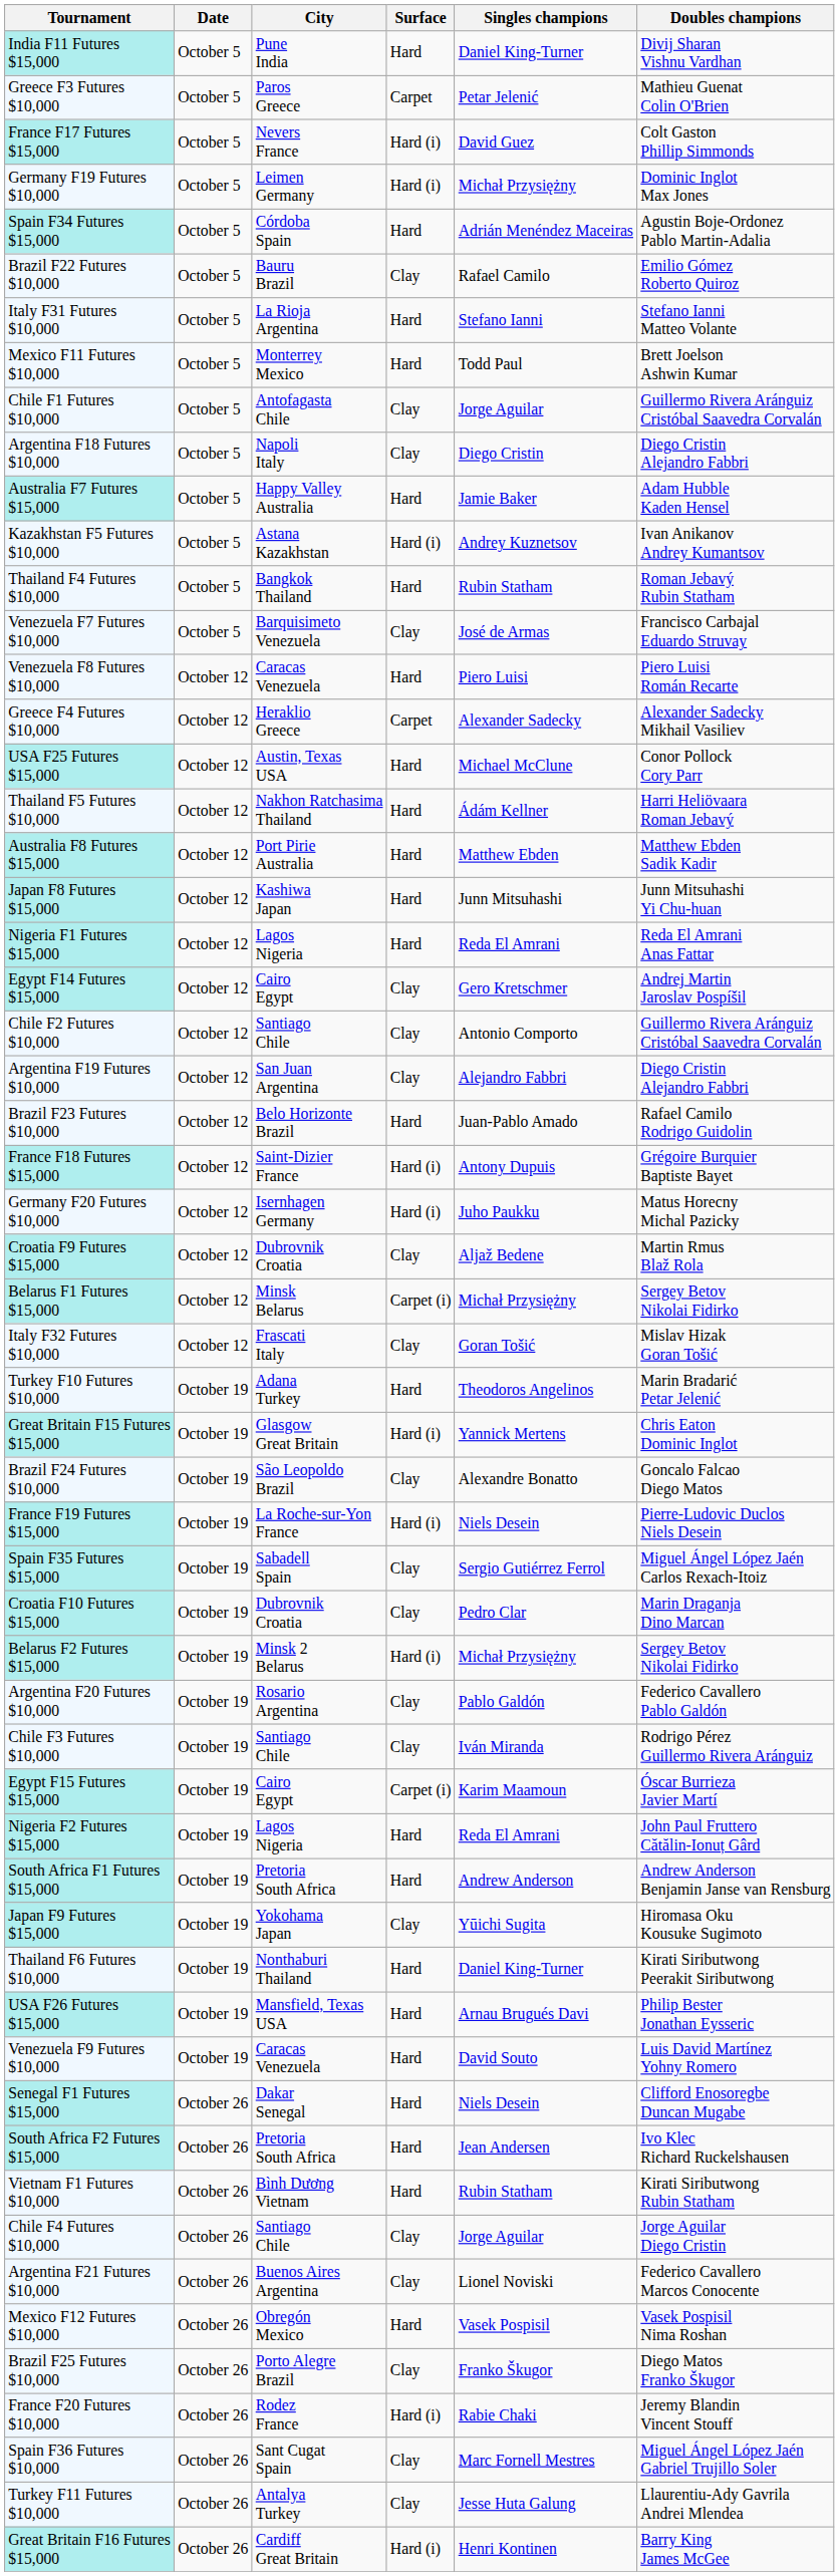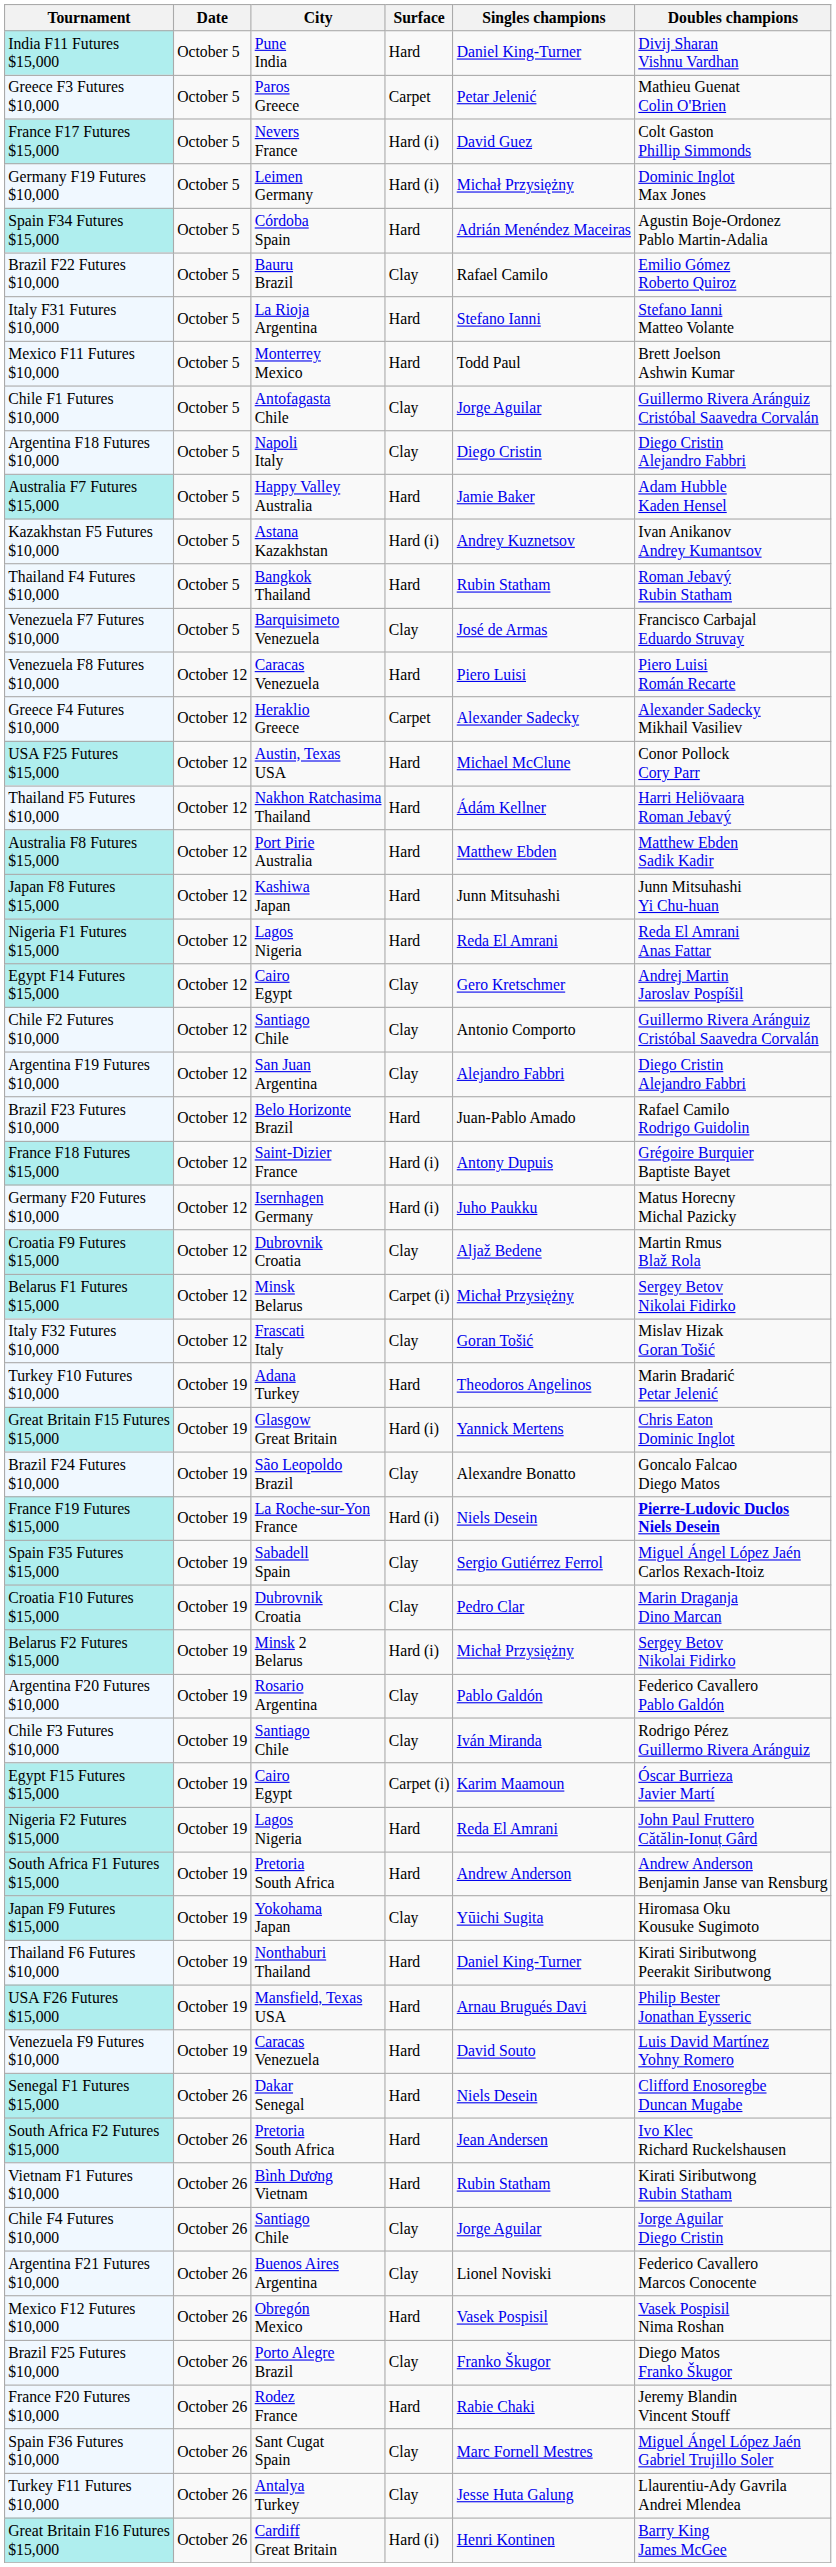 <table class="sortable wikitable" style="font-size:90%">
 <tr>
 <th>Tournament</th>
 <th>Date</th>
 <th>City</th>
 <th>Surface</th>
 <th>Singles champions</th>
 <th>Doubles champions</th>
 </tr>
 <tr>
 <td style="background:#afeeee;">India F11 Futures<br>$15,000</td>
 <td>October 5</td>
 <td><a href='#'>Pune</a><br>India</td>
 <td>Hard</td>
 <td> <a href='#'>Daniel King-Turner</a></td>
 <td> <a href='#'>Divij Sharan</a><br> <a href='#'>Vishnu Vardhan</a></td>
 </tr>
 <tr>
 <td style="background:#f0f8ff;">Greece F3 Futures<br>$10,000</td>
 <td>October 5</td>
 <td><a href='#'>Paros</a><br>Greece</td>
 <td>Carpet</td>
 <td> <a href='#'>Petar Jelenić</a></td>
 <td> Mathieu Guenat<br> <a href='#'>Colin O'Brien</a></td>
 </tr>
 <tr>
 <td style="background:#afeeee;">France F17 Futures<br>$15,000</td>
 <td>October 5</td>
 <td><a href='#'>Nevers</a><br>France</td>
 <td>Hard (i)</td>
 <td> <a href='#'>David Guez</a></td>
 <td> Colt Gaston<br> <a href='#'>Phillip Simmonds</a></td>
 </tr>
 <tr>
 <td style="background:#f0f8ff;">Germany F19 Futures<br>$10,000</td>
 <td>October 5</td>
 <td><a href='#'>Leimen</a><br>Germany</td>
 <td>Hard (i)</td>
 <td> <a href='#'>Michał Przysiężny</a></td>
 <td> <a href='#'>Dominic Inglot</a><br> Max Jones</td>
 </tr>
 <tr>
 <td style="background:#afeeee;">Spain F34 Futures<br>$15,000</td>
 <td>October 5</td>
 <td><a href='#'>Córdoba</a><br>Spain</td>
 <td>Hard</td>
 <td> <a href='#'>Adrián Menéndez Maceiras</a></td>
 <td> Agustin Boje-Ordonez<br> Pablo Martin-Adalia</td>
 </tr>
 <tr>
 <td style="background:#f0f8ff;">Brazil F22 Futures<br>$10,000</td>
 <td>October 5</td>
 <td><a href='#'>Bauru</a><br>Brazil</td>
 <td>Clay</td>
 <td> Rafael Camilo</td>
 <td> <a href='#'>Emilio Gómez</a><br> <a href='#'>Roberto Quiroz</a></td>
 </tr>
 <tr>
 <td style="background:#f0f8ff;">Italy F31 Futures<br>$10,000</td>
 <td>October 5</td>
 <td><a href='#'>La Rioja</a><br>Argentina</td>
 <td>Hard</td>
 <td> <a href='#'>Stefano Ianni</a></td>
 <td> <a href='#'>Stefano Ianni</a><br> Matteo Volante</td>
 </tr>
 <tr>
 <td style="background:#f0f8ff;">Mexico F11 Futures<br>$10,000</td>
 <td>October 5</td>
 <td><a href='#'>Monterrey</a><br>Mexico</td>
 <td>Hard</td>
 <td> Todd Paul</td>
 <td> Brett Joelson<br> Ashwin Kumar</td>
 </tr>
 <tr>
 <td style="background:#f0f8ff;">Chile F1 Futures<br>$10,000</td>
 <td>October 5</td>
 <td><a href='#'>Antofagasta</a><br>Chile</td>
 <td>Clay</td>
 <td> <a href='#'>Jorge Aguilar</a></td>
 <td> <a href='#'>Guillermo Rivera Aránguiz</a><br> <a href='#'>Cristóbal Saavedra Corvalán</a></td>
 </tr>
 <tr>
 <td style="background:#f0f8ff;">Argentina F18 Futures<br>$10,000</td>
 <td>October 5</td>
 <td><a href='#'>Napoli</a><br>Italy</td>
 <td>Clay</td>
 <td> <a href='#'>Diego Cristin</a></td>
 <td> <a href='#'>Diego Cristin</a><br> <a href='#'>Alejandro Fabbri</a></td>
 </tr>
 <tr>
 <td style="background:#afeeee;">Australia F7 Futures<br>$15,000</td>
 <td>October 5</td>
 <td><a href='#'>Happy Valley</a><br>Australia</td>
 <td>Hard</td>
 <td> <a href='#'>Jamie Baker</a></td>
 <td> <a href='#'>Adam Hubble</a><br> <a href='#'>Kaden Hensel</a></td>
 </tr>
 <tr>
 <td style="background:#f0f8ff;">Kazakhstan F5 Futures<br>$10,000</td>
 <td>October 5</td>
 <td><a href='#'>Astana</a><br>Kazakhstan</td>
 <td>Hard (i)</td>
 <td> <a href='#'>Andrey Kuznetsov</a></td>
 <td> Ivan Anikanov<br> <a href='#'>Andrey Kumantsov</a></td>
 </tr>
 <tr>
 <td style="background:#f0f8ff;">Thailand F4 Futures<br>$10,000</td>
 <td>October 5</td>
 <td><a href='#'>Bangkok</a><br>Thailand</td>
 <td>Hard</td>
 <td> <a href='#'>Rubin Statham</a></td>
 <td> <a href='#'>Roman Jebavý</a><br> <a href='#'>Rubin Statham</a></td>
 </tr>
 <tr>
 <td style="background:#f0f8ff;">Venezuela F7 Futures<br>$10,000</td>
 <td>October 5</td>
 <td><a href='#'>Barquisimeto</a><br>Venezuela</td>
 <td>Clay</td>
 <td> <a href='#'>José de Armas</a></td>
 <td> Francisco Carbajal<br> <a href='#'>Eduardo Struvay</a></td>
 </tr>
 <tr>
 <td style="background:#f0f8ff;">Venezuela F8 Futures<br>$10,000</td>
 <td>October 12</td>
 <td><a href='#'>Caracas</a><br>Venezuela</td>
 <td>Hard</td>
 <td> <a href='#'>Piero Luisi</a></td>
 <td> <a href='#'>Piero Luisi</a><br> <a href='#'>Román Recarte</a></td>
 </tr>
 <tr>
 <td style="background:#f0f8ff;">Greece F4 Futures<br>$10,000</td>
 <td>October 12</td>
 <td><a href='#'>Heraklio</a><br>Greece</td>
 <td>Carpet</td>
 <td> <a href='#'>Alexander Sadecky</a></td>
 <td> <a href='#'>Alexander Sadecky</a><br> Mikhail Vasiliev</td>
 </tr>
 <tr>
 <td style="background:#afeeee;">USA F25 Futures<br>$15,000</td>
 <td>October 12</td>
 <td><a href='#'>Austin, Texas</a><br>USA</td>
 <td>Hard</td>
 <td> <a href='#'>Michael McClune</a></td>
 <td> Conor Pollock<br> <a href='#'>Cory Parr</a></td>
 </tr>
 <tr>
 <td style="background:#f0f8ff;">Thailand F5 Futures<br>$10,000</td>
 <td>October 12</td>
 <td><a href='#'>Nakhon Ratchasima</a><br>Thailand</td>
 <td>Hard</td>
 <td> <a href='#'>Ádám Kellner</a></td>
 <td> <a href='#'>Harri Heliövaara</a><br> <a href='#'>Roman Jebavý</a></td>
 </tr>
 <tr>
 <td style="background:#afeeee;">Australia F8 Futures<br>$15,000</td>
 <td>October 12</td>
 <td><a href='#'>Port Pirie</a><br>Australia</td>
 <td>Hard</td>
 <td> <a href='#'>Matthew Ebden</a></td>
 <td> <a href='#'>Matthew Ebden</a><br> <a href='#'>Sadik Kadir</a></td>
 </tr>
 <tr>
 <td style="background:#afeeee;">Japan F8 Futures<br>$15,000</td>
 <td>October 12</td>
 <td><a href='#'>Kashiwa</a><br>Japan</td>
 <td>Hard</td>
 <td> Junn Mitsuhashi</td>
 <td> Junn Mitsuhashi<br> <a href='#'>Yi Chu-huan</a></td>
 </tr>
 <tr>
 <td style="background:#afeeee;">Nigeria F1 Futures<br>$15,000</td>
 <td>October 12</td>
 <td><a href='#'>Lagos</a><br>Nigeria</td>
 <td>Hard</td>
 <td> <a href='#'>Reda El Amrani</a></td>
 <td> <a href='#'>Reda El Amrani</a><br> <a href='#'>Anas Fattar</a></td>
 </tr>
 <tr>
 <td style="background:#afeeee;">Egypt F14 Futures<br>$15,000</td>
 <td>October 12</td>
 <td><a href='#'>Cairo</a><br>Egypt</td>
 <td>Clay</td>
 <td> <a href='#'>Gero Kretschmer</a></td>
 <td> <a href='#'>Andrej Martin</a><br> <a href='#'>Jaroslav Pospíšil</a></td>
 </tr>
 <tr>
 <td style="background:#f0f8ff;">Chile F2 Futures<br>$10,000</td>
 <td>October 12</td>
 <td><a href='#'>Santiago</a><br>Chile</td>
 <td>Clay</td>
 <td> Antonio Comporto</td>
 <td> <a href='#'>Guillermo Rivera Aránguiz</a><br> <a href='#'>Cristóbal Saavedra Corvalán</a></td>
 </tr>
 <tr>
 <td style="background:#f0f8ff;">Argentina F19 Futures<br>$10,000</td>
 <td>October 12</td>
 <td><a href='#'>San Juan</a><br>Argentina</td>
 <td>Clay</td>
 <td> <a href='#'>Alejandro Fabbri</a></td>
 <td> <a href='#'>Diego Cristin</a><br> <a href='#'>Alejandro Fabbri</a></td>
 </tr>
 <tr>
 <td style="background:#f0f8ff;">Brazil F23 Futures<br>$10,000</td>
 <td>October 12</td>
 <td><a href='#'>Belo Horizonte</a><br>Brazil</td>
 <td>Hard</td>
 <td> Juan-Pablo Amado</td>
 <td> Rafael Camilo<br> <a href='#'>Rodrigo Guidolin</a></td>
 </tr>
 <tr>
 <td style="background:#afeeee;">France F18 Futures<br>$15,000</td>
 <td>October 12</td>
 <td><a href='#'>Saint-Dizier</a><br>France</td>
 <td>Hard (i)</td>
 <td> <a href='#'>Antony Dupuis</a></td>
 <td> <a href='#'>Grégoire Burquier</a><br> Baptiste Bayet</td>
 </tr>
 <tr>
 <td style="background:#f0f8ff;">Germany F20 Futures<br>$10,000</td>
 <td>October 12</td>
 <td><a href='#'>Isernhagen</a><br>Germany</td>
 <td>Hard (i)</td>
 <td> <a href='#'>Juho Paukku</a></td>
 <td> Matus Horecny<br> Michal Pazicky</td>
 </tr>
 <tr>
 <td style="background:#afeeee;">Croatia F9 Futures<br>$15,000</td>
 <td>October 12</td>
 <td><a href='#'>Dubrovnik</a><br>Croatia</td>
 <td>Clay</td>
 <td> <a href='#'>Aljaž Bedene</a></td>
 <td> Martin Rmus<br> <a href='#'>Blaž Rola</a></td>
 </tr>
 <tr>
 <td style="background:#afeeee;">Belarus F1 Futures<br>$15,000</td>
 <td>October 12</td>
 <td><a href='#'>Minsk</a><br>Belarus</td>
 <td>Carpet (i)</td>
 <td> <a href='#'>Michał Przysiężny</a></td>
 <td> <a href='#'>Sergey Betov</a><br> <a href='#'>Nikolai Fidirko</a></td>
 </tr>
 <tr>
 <td style="background:#f0f8ff;">Italy F32 Futures<br>$10,000</td>
 <td>October 12</td>
 <td><a href='#'>Frascati</a><br>Italy</td>
 <td>Clay</td>
 <td> <a href='#'>Goran Tošić</a></td>
 <td> Mislav Hizak<br> <a href='#'>Goran Tošić</a></td>
 </tr>
 <tr>
 <td style="background:#f0f8ff;">Turkey F10 Futures<br>$10,000</td>
 <td>October 19</td>
 <td><a href='#'>Adana</a><br>Turkey</td>
 <td>Hard</td>
 <td> <a href='#'>Theodoros Angelinos</a></td>
 <td> Marin Bradarić<br> <a href='#'>Petar Jelenić</a></td>
 </tr>
 <tr>
 <td style="background:#afeeee;">Great Britain F15 Futures<br>$15,000</td>
 <td>October 19</td>
 <td><a href='#'>Glasgow</a><br>Great Britain</td>
 <td>Hard (i)</td>
 <td> <a href='#'>Yannick Mertens</a></td>
 <td> <a href='#'>Chris Eaton</a><br> <a href='#'>Dominic Inglot</a></td>
 </tr>
 <tr>
 <td style="background:#f0f8ff;">Brazil F24 Futures<br>$10,000</td>
 <td>October 19</td>
 <td><a href='#'>São Leopoldo</a><br>Brazil</td>
 <td>Clay</td>
 <td> Alexandre Bonatto</td>
 <td> Goncalo Falcao<br> Diego Matos</td>
 </tr>
 <tr>
 <td style="background:#afeeee;">France F19 Futures<br>$15,000</td>
 <td>October 19</td>
 <td><a href='#'>La Roche-sur-Yon</a><br>France</td>
 <td>Hard (i)</td>
 <td> <a href='#'>Niels Desein</a></td>
-<td> <a href='#'>Pierre-Ludovic Duclos</a><br> <a href='#'>Niels Desein</a></td>
+<td><strong> <a href='#'>Pierre-Ludovic Duclos</a><br> <a href='#'>Niels Desein</a></strong></td>
 </tr>
 <tr>
 <td style="background:#afeeee;">Spain F35 Futures<br>$15,000</td>
 <td>October 19</td>
 <td><a href='#'>Sabadell</a><br>Spain</td>
 <td>Clay</td>
 <td> <a href='#'>Sergio Gutiérrez Ferrol</a></td>
 <td> <a href='#'>Miguel Ángel López Jaén</a><br> Carlos Rexach-Itoiz</td>
 </tr>
 <tr>
 <td style="background:#afeeee;">Croatia F10 Futures<br>$15,000</td>
 <td>October 19</td>
 <td><a href='#'>Dubrovnik</a><br>Croatia</td>
 <td>Clay</td>
 <td> <a href='#'>Pedro Clar</a></td>
 <td> <a href='#'>Marin Draganja</a><br> <a href='#'>Dino Marcan</a></td>
 </tr>
 <tr>
 <td style="background:#afeeee;">Belarus F2 Futures<br>$15,000</td>
 <td>October 19</td>
 <td><a href='#'>Minsk</a> 2<br>Belarus</td>
 <td>Hard (i)</td>
 <td> <a href='#'>Michał Przysiężny</a></td>
 <td> <a href='#'>Sergey Betov</a><br> <a href='#'>Nikolai Fidirko</a></td>
 </tr>
 <tr>
 <td style="background:#f0f8ff;">Argentina F20 Futures<br>$10,000</td>
 <td>October 19</td>
 <td><a href='#'>Rosario</a><br>Argentina</td>
 <td>Clay</td>
 <td> <a href='#'>Pablo Galdón</a></td>
 <td> Federico Cavallero<br> <a href='#'>Pablo Galdón</a></td>
 </tr>
 <tr>
 <td style="background:#f0f8ff;">Chile F3 Futures<br>$10,000</td>
 <td>October 19</td>
 <td><a href='#'>Santiago</a><br>Chile</td>
 <td>Clay</td>
 <td> <a href='#'>Iván Miranda</a></td>
 <td> Rodrigo Pérez<br> <a href='#'>Guillermo Rivera Aránguiz</a></td>
 </tr>
 <tr>
 <td style="background:#afeeee;">Egypt F15 Futures<br>$15,000</td>
 <td>October 19</td>
 <td><a href='#'>Cairo</a><br>Egypt</td>
 <td>Carpet (i)</td>
 <td> <a href='#'>Karim Maamoun</a></td>
 <td> <a href='#'>Óscar Burrieza</a><br> <a href='#'>Javier Martí</a></td>
 </tr>
 <tr>
 <td style="background:#afeeee;">Nigeria F2 Futures<br>$15,000</td>
 <td>October 19</td>
 <td><a href='#'>Lagos</a><br>Nigeria</td>
 <td>Hard</td>
 <td> <a href='#'>Reda El Amrani</a></td>
 <td> <a href='#'>John Paul Fruttero</a><br> <a href='#'>Cătălin-Ionuț Gârd</a></td>
 </tr>
 <tr>
 <td style="background:#afeeee;">South Africa F1 Futures<br>$15,000</td>
 <td>October 19</td>
 <td><a href='#'>Pretoria</a><br>South Africa</td>
 <td>Hard</td>
 <td> <a href='#'>Andrew Anderson</a></td>
 <td> <a href='#'>Andrew Anderson</a><br> Benjamin Janse van Rensburg</td>
 </tr>
 <tr>
 <td style="background:#afeeee;">Japan F9 Futures<br>$15,000</td>
 <td>October 19</td>
 <td><a href='#'>Yokohama</a><br>Japan</td>
 <td>Clay</td>
 <td> <a href='#'>Yūichi Sugita</a></td>
 <td> Hiromasa Oku<br> Kousuke Sugimoto</td>
 </tr>
 <tr>
 <td style="background:#f0f8ff;">Thailand F6 Futures<br>$10,000</td>
 <td>October 19</td>
 <td><a href='#'>Nonthaburi</a><br>Thailand</td>
 <td>Hard</td>
 <td> <a href='#'>Daniel King-Turner</a></td>
 <td> Kirati Siributwong<br> Peerakit Siributwong</td>
 </tr>
 <tr>
 <td style="background:#afeeee;">USA F26 Futures<br>$15,000</td>
 <td>October 19</td>
 <td><a href='#'>Mansfield, Texas</a><br>USA</td>
 <td>Hard</td>
 <td> <a href='#'>Arnau Brugués Davi</a></td>
 <td> <a href='#'>Philip Bester</a><br> <a href='#'>Jonathan Eysseric</a></td>
 </tr>
 <tr>
 <td style="background:#f0f8ff;">Venezuela F9 Futures<br>$10,000</td>
 <td>October 19</td>
 <td><a href='#'>Caracas</a><br>Venezuela</td>
 <td>Hard</td>
 <td> <a href='#'>David Souto</a></td>
 <td> <a href='#'>Luis David Martínez</a><br> <a href='#'>Yohny Romero</a></td>
 </tr>
 <tr>
 <td style="background:#afeeee;">Senegal F1 Futures<br>$15,000</td>
 <td>October 26</td>
 <td><a href='#'>Dakar</a><br>Senegal</td>
 <td>Hard</td>
 <td> <a href='#'>Niels Desein</a></td>
 <td> <a href='#'>Clifford Enosoregbe</a><br> <a href='#'>Duncan Mugabe</a></td>
 </tr>
 <tr>
 <td style="background:#afeeee;">South Africa F2 Futures<br>$15,000</td>
 <td>October 26</td>
 <td><a href='#'>Pretoria</a><br>South Africa</td>
 <td>Hard</td>
 <td> <a href='#'>Jean Andersen</a></td>
 <td> <a href='#'>Ivo Klec</a><br> Richard Ruckelshausen</td>
 </tr>
 <tr>
 <td style="background:#f0f8ff;">Vietnam F1 Futures<br>$10,000</td>
 <td>October 26</td>
 <td><a href='#'>Bình Dương</a><br>Vietnam</td>
 <td>Hard</td>
 <td> <a href='#'>Rubin Statham</a></td>
 <td> Kirati Siributwong<br> <a href='#'>Rubin Statham</a></td>
 </tr>
 <tr>
 <td style="background:#f0f8ff;">Chile F4 Futures<br>$10,000</td>
 <td>October 26</td>
 <td><a href='#'>Santiago</a><br>Chile</td>
 <td>Clay</td>
 <td> <a href='#'>Jorge Aguilar</a></td>
 <td> <a href='#'>Jorge Aguilar</a><br> <a href='#'>Diego Cristin</a></td>
 </tr>
 <tr>
 <td style="background:#f0f8ff;">Argentina F21 Futures<br>$10,000</td>
 <td>October 26</td>
 <td><a href='#'>Buenos Aires</a><br>Argentina</td>
 <td>Clay</td>
 <td> Lionel Noviski</td>
 <td> Federico Cavallero<br> Marcos Conocente</td>
 </tr>
 <tr>
 <td style="background:#f0f8ff;">Mexico F12 Futures<br>$10,000</td>
 <td>October 26</td>
 <td><a href='#'>Obregón</a><br>Mexico</td>
 <td>Hard</td>
 <td> <a href='#'>Vasek Pospisil</a></td>
 <td> <a href='#'>Vasek Pospisil</a><br> Nima Roshan</td>
 </tr>
 <tr>
 <td style="background:#f0f8ff;">Brazil F25 Futures<br>$10,000</td>
 <td>October 26</td>
 <td><a href='#'>Porto Alegre</a><br>Brazil</td>
 <td>Clay</td>
 <td> <a href='#'>Franko Škugor</a></td>
 <td> Diego Matos<br> <a href='#'>Franko Škugor</a></td>
 </tr>
 <tr>
 <td style="background:#f0f8ff;">France F20 Futures<br>$10,000</td>
 <td>October 26</td>
 <td><a href='#'>Rodez</a><br>France</td>
-<td>Hard (i)</td>
+<td>Hard</td>
 <td> <a href='#'>Rabie Chaki</a></td>
 <td> Jeremy Blandin<br> Vincent Stouff</td>
 </tr>
 <tr>
 <td style="background:#f0f8ff;">Spain F36 Futures<br>$10,000</td>
 <td>October 26</td>
 <td>Sant Cugat<br>Spain</td>
 <td>Clay</td>
 <td> <a href='#'>Marc Fornell Mestres</a></td>
 <td> <a href='#'>Miguel Ángel López Jaén</a><br> <a href='#'>Gabriel Trujillo Soler</a></td>
 </tr>
 <tr>
 <td style="background:#f0f8ff;">Turkey F11 Futures<br>$10,000</td>
 <td>October 26</td>
 <td><a href='#'>Antalya</a><br>Turkey</td>
 <td>Clay</td>
 <td> <a href='#'>Jesse Huta Galung</a></td>
 <td> Llaurentiu-Ady Gavrila<br> Andrei Mlendea</td>
 </tr>
 <tr>
 <td style="background:#afeeee;">Great Britain F16 Futures<br>$15,000</td>
 <td>October 26</td>
 <td><a href='#'>Cardiff</a><br>Great Britain</td>
 <td>Hard (i)</td>
 <td> <a href='#'>Henri Kontinen</a></td>
 <td> <a href='#'>Barry King</a><br> <a href='#'>James McGee</a></td>
 </tr>
 </table>
